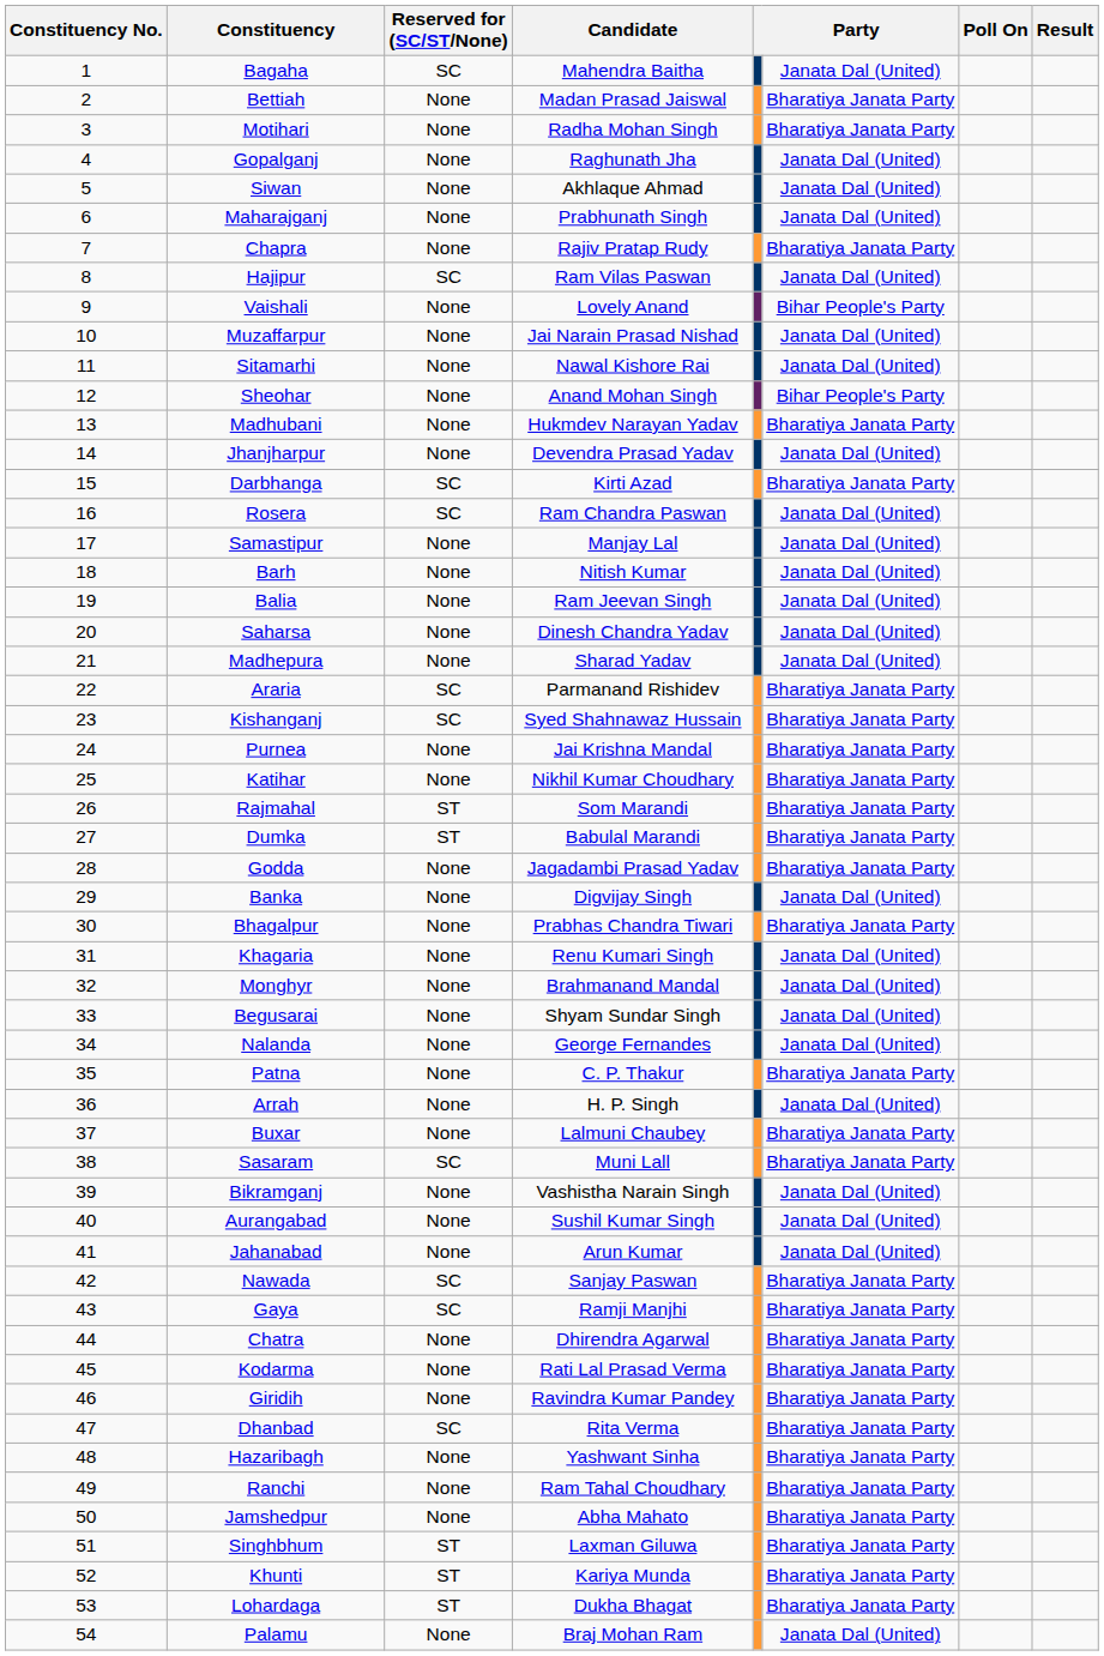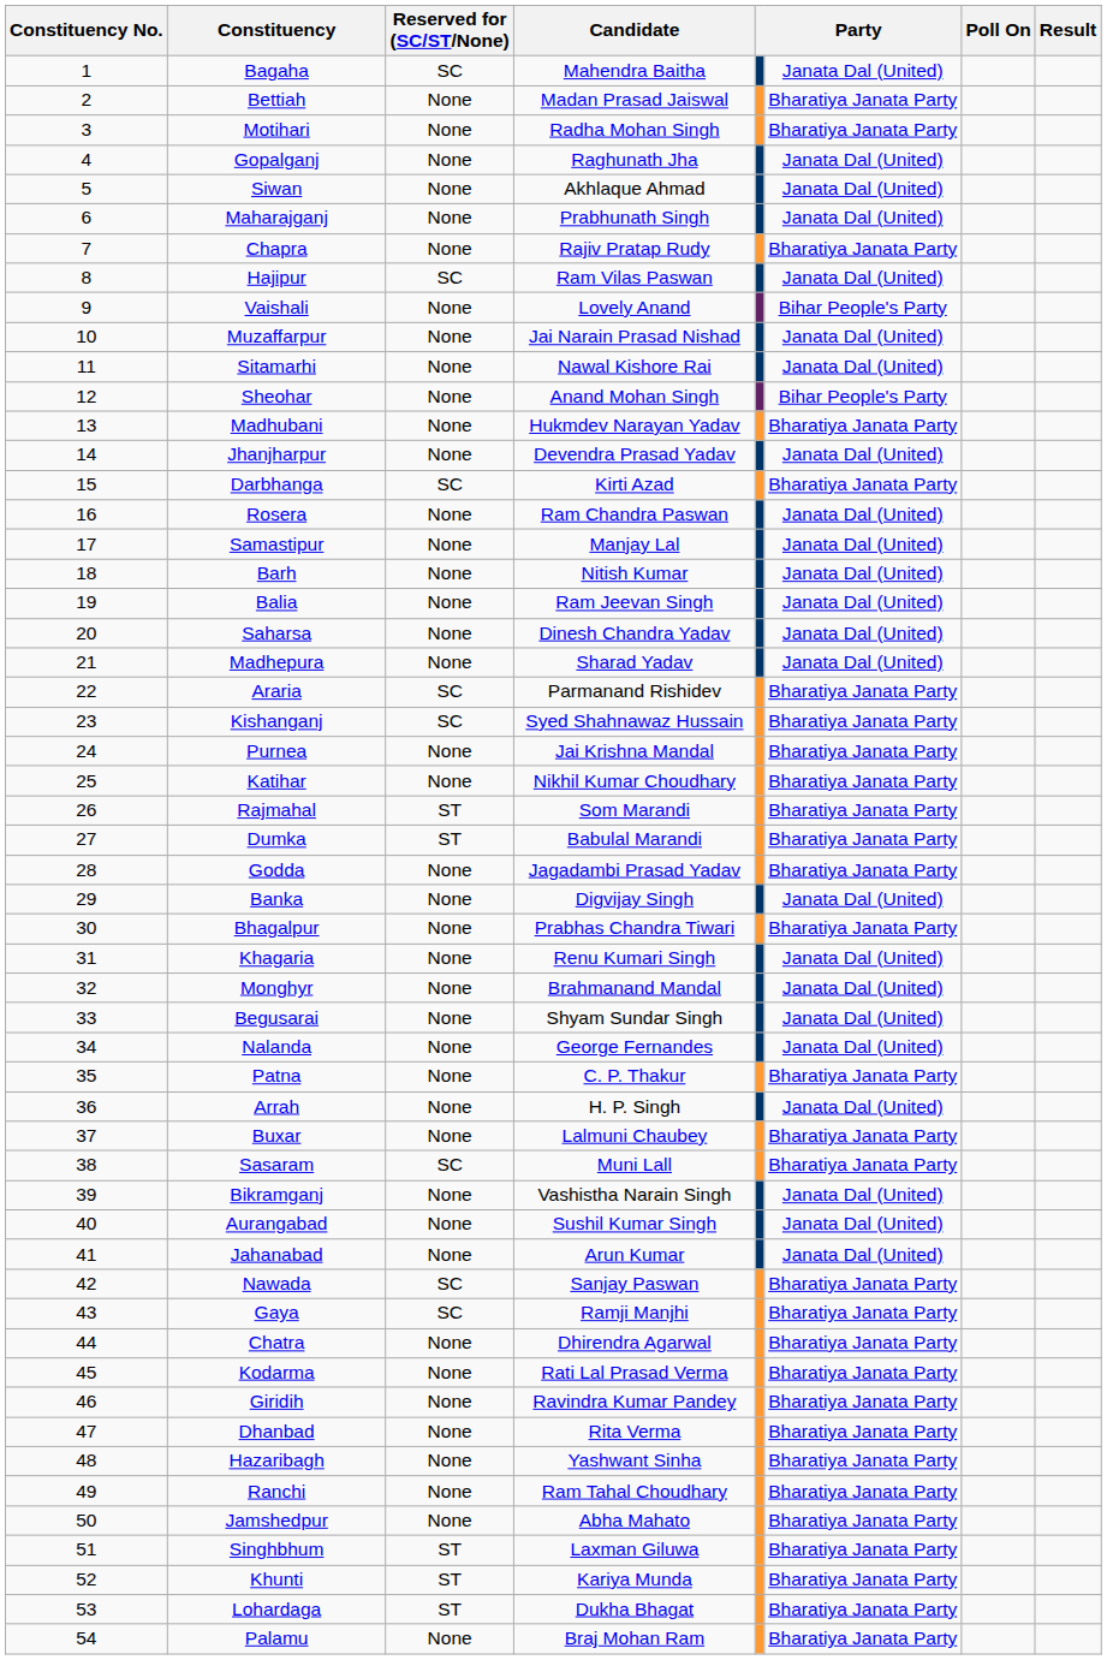 <table class="wikitable sortable" style="text-align:center">
 <tr>
 <th>Constituency No.</th>
 <th style="width:180px;">Constituency</th>
 <th>Reserved for<br>(<a href='#'>SC/ST</a>/None)</th>
 <th style="width:200px;">Candidate</th>
 <th colspan="2">Party</th>
 <th>Poll On</th>
 <th>Result</th>
 </tr>
 <tr>
 <td>1</td>
 <td><a href='#'>Bagaha</a></td>
 <td>SC</td>
 <td><a href='#'>Mahendra Baitha</a></td>
 <td bgcolor=#003366></td>
 <td><a href='#'>Janata Dal (United)</a></td>
 <td></td>
 <td></td>
 </tr>
 <tr>
 <td>2</td>
 <td><a href='#'>Bettiah</a></td>
 <td>None</td>
 <td><a href='#'>Madan Prasad Jaiswal</a></td>
 <td bgcolor=#FF9933></td>
 <td><a href='#'>Bharatiya Janata Party</a></td>
 <td></td>
 <td></td>
 </tr>
 <tr>
 <td>3</td>
 <td><a href='#'>Motihari</a></td>
 <td>None</td>
 <td><a href='#'>Radha Mohan Singh</a></td>
 <td bgcolor=#FF9933></td>
 <td><a href='#'>Bharatiya Janata Party</a></td>
 <td></td>
 <td></td>
 </tr>
 <tr>
 <td>4</td>
 <td><a href='#'>Gopalganj</a></td>
 <td>None</td>
 <td><a href='#'>Raghunath Jha</a></td>
 <td bgcolor=#003366></td>
 <td><a href='#'>Janata Dal (United)</a></td>
 <td></td>
 <td></td>
 </tr>
 <tr>
 <td>5</td>
 <td><a href='#'>Siwan</a></td>
 <td>None</td>
 <td>Akhlaque Ahmad</td>
 <td bgcolor=#003366></td>
 <td><a href='#'>Janata Dal (United)</a></td>
 <td></td>
 <td></td>
 </tr>
 <tr>
 <td>6</td>
 <td><a href='#'>Maharajganj</a></td>
 <td>None</td>
 <td><a href='#'>Prabhunath Singh</a></td>
 <td bgcolor=#003366></td>
 <td><a href='#'>Janata Dal (United)</a></td>
 <td></td>
 <td></td>
 </tr>
 <tr>
 <td>7</td>
 <td><a href='#'>Chapra</a></td>
 <td>None</td>
 <td><a href='#'>Rajiv Pratap Rudy</a></td>
 <td bgcolor=#FF9933></td>
 <td><a href='#'>Bharatiya Janata Party</a></td>
 <td></td>
 <td></td>
 </tr>
 <tr>
 <td>8</td>
 <td><a href='#'>Hajipur</a></td>
 <td>SC</td>
 <td><a href='#'>Ram Vilas Paswan</a></td>
 <td bgcolor=#003366></td>
 <td><a href='#'>Janata Dal (United)</a></td>
 <td></td>
 <td></td>
 </tr>
 <tr>
 <td>9</td>
 <td><a href='#'>Vaishali</a></td>
 <td>None</td>
 <td><a href='#'>Lovely Anand</a></td>
 <td bgcolor=#602064></td>
 <td><a href='#'>Bihar People's Party</a></td>
 <td></td>
 <td></td>
 </tr>
 <tr>
 <td>10</td>
 <td><a href='#'>Muzaffarpur</a></td>
 <td>None</td>
 <td><a href='#'>Jai Narain Prasad Nishad</a></td>
 <td bgcolor=#003366></td>
 <td><a href='#'>Janata Dal (United)</a></td>
 <td></td>
 <td></td>
 </tr>
 <tr>
 <td>11</td>
 <td><a href='#'>Sitamarhi</a></td>
 <td>None</td>
 <td><a href='#'>Nawal Kishore Rai</a></td>
 <td bgcolor=#003366></td>
 <td><a href='#'>Janata Dal (United)</a></td>
 <td></td>
 <td></td>
 </tr>
 <tr>
 <td>12</td>
 <td><a href='#'>Sheohar</a></td>
 <td>None</td>
 <td><a href='#'>Anand Mohan Singh</a></td>
 <td bgcolor=#602064></td>
 <td><a href='#'>Bihar People's Party</a></td>
 <td></td>
 <td></td>
 </tr>
 <tr>
 <td>13</td>
 <td><a href='#'>Madhubani</a></td>
 <td>None</td>
 <td><a href='#'>Hukmdev Narayan Yadav</a></td>
 <td bgcolor=#FF9933></td>
 <td><a href='#'>Bharatiya Janata Party</a></td>
 <td></td>
 <td></td>
 </tr>
 <tr>
 <td>14</td>
 <td><a href='#'>Jhanjharpur</a></td>
 <td>None</td>
 <td><a href='#'>Devendra Prasad Yadav</a></td>
 <td bgcolor=#003366></td>
 <td><a href='#'>Janata Dal (United)</a></td>
 <td></td>
 <td></td>
 </tr>
 <tr>
 <td>15</td>
 <td><a href='#'>Darbhanga</a></td>
 <td>SC</td>
 <td><a href='#'>Kirti Azad</a></td>
 <td bgcolor=#FF9933></td>
 <td><a href='#'>Bharatiya Janata Party</a></td>
 <td></td>
 <td></td>
 </tr>
 <tr>
 <td>16</td>
 <td><a href='#'>Rosera</a></td>
-<td>SC</td>
+<td>None</td>
 <td><a href='#'>Ram Chandra Paswan</a></td>
 <td bgcolor=#003366></td>
 <td><a href='#'>Janata Dal (United)</a></td>
 <td></td>
 <td></td>
 </tr>
 <tr>
 <td>17</td>
 <td><a href='#'>Samastipur</a></td>
 <td>None</td>
 <td><a href='#'>Manjay Lal</a></td>
 <td bgcolor=#003366></td>
 <td><a href='#'>Janata Dal (United)</a></td>
 <td></td>
 <td></td>
 </tr>
 <tr>
 <td>18</td>
 <td><a href='#'>Barh</a></td>
 <td>None</td>
 <td><a href='#'>Nitish Kumar</a></td>
 <td bgcolor=#003366></td>
 <td><a href='#'>Janata Dal (United)</a></td>
 <td></td>
 <td></td>
 </tr>
 <tr>
 <td>19</td>
 <td><a href='#'>Balia</a></td>
 <td>None</td>
 <td><a href='#'>Ram Jeevan Singh</a></td>
 <td bgcolor=#003366></td>
 <td><a href='#'>Janata Dal (United)</a></td>
 <td></td>
 <td></td>
 </tr>
 <tr>
 <td>20</td>
 <td><a href='#'>Saharsa</a></td>
 <td>None</td>
 <td><a href='#'>Dinesh Chandra Yadav</a></td>
 <td bgcolor=#003366></td>
 <td><a href='#'>Janata Dal (United)</a></td>
 <td></td>
 <td></td>
 </tr>
 <tr>
 <td>21</td>
 <td><a href='#'>Madhepura</a></td>
 <td>None</td>
 <td><a href='#'>Sharad Yadav</a></td>
 <td bgcolor=#003366></td>
 <td><a href='#'>Janata Dal (United)</a></td>
 <td></td>
 <td></td>
 </tr>
 <tr>
 <td>22</td>
 <td><a href='#'>Araria</a></td>
 <td>SC</td>
 <td>Parmanand Rishidev</td>
 <td bgcolor=#FF9933></td>
 <td><a href='#'>Bharatiya Janata Party</a></td>
 <td></td>
 <td></td>
 </tr>
 <tr>
 <td>23</td>
 <td><a href='#'>Kishanganj</a></td>
 <td>SC</td>
 <td><a href='#'>Syed Shahnawaz Hussain</a></td>
 <td bgcolor=#FF9933></td>
 <td><a href='#'>Bharatiya Janata Party</a></td>
 <td></td>
 <td></td>
 </tr>
 <tr>
 <td>24</td>
 <td><a href='#'>Purnea</a></td>
 <td>None</td>
 <td><a href='#'>Jai Krishna Mandal</a></td>
 <td bgcolor=#FF9933></td>
 <td><a href='#'>Bharatiya Janata Party</a></td>
 <td></td>
 <td></td>
 </tr>
 <tr>
 <td>25</td>
 <td><a href='#'>Katihar</a></td>
 <td>None</td>
 <td><a href='#'>Nikhil Kumar Choudhary</a></td>
 <td bgcolor=#FF9933></td>
 <td><a href='#'>Bharatiya Janata Party</a></td>
 <td></td>
 <td></td>
 </tr>
 <tr>
 <td>26</td>
 <td><a href='#'>Rajmahal</a></td>
 <td>ST</td>
 <td><a href='#'>Som Marandi</a></td>
 <td bgcolor=#FF9933></td>
 <td><a href='#'>Bharatiya Janata Party</a></td>
 <td></td>
 <td></td>
 </tr>
 <tr>
 <td>27</td>
 <td><a href='#'>Dumka</a></td>
 <td>ST</td>
 <td><a href='#'>Babulal Marandi</a></td>
 <td bgcolor=#FF9933></td>
 <td><a href='#'>Bharatiya Janata Party</a></td>
 <td></td>
 <td></td>
 </tr>
 <tr>
 <td>28</td>
 <td><a href='#'>Godda</a></td>
 <td>None</td>
 <td><a href='#'>Jagadambi Prasad Yadav</a></td>
 <td bgcolor=#FF9933></td>
 <td><a href='#'>Bharatiya Janata Party</a></td>
 <td></td>
 <td></td>
 </tr>
 <tr>
 <td>29</td>
 <td><a href='#'>Banka</a></td>
 <td>None</td>
 <td><a href='#'>Digvijay Singh</a></td>
 <td bgcolor=#003366></td>
 <td><a href='#'>Janata Dal (United)</a></td>
 <td></td>
 <td></td>
 </tr>
 <tr>
 <td>30</td>
 <td><a href='#'>Bhagalpur</a></td>
 <td>None</td>
 <td><a href='#'>Prabhas Chandra Tiwari</a></td>
 <td bgcolor=#FF9933></td>
 <td><a href='#'>Bharatiya Janata Party</a></td>
 <td></td>
 <td></td>
 </tr>
 <tr>
 <td>31</td>
 <td><a href='#'>Khagaria</a></td>
 <td>None</td>
 <td><a href='#'>Renu Kumari Singh</a></td>
 <td bgcolor=#003366></td>
 <td><a href='#'>Janata Dal (United)</a></td>
 <td></td>
 <td></td>
 </tr>
 <tr>
 <td>32</td>
 <td><a href='#'>Monghyr</a></td>
 <td>None</td>
 <td><a href='#'>Brahmanand Mandal</a></td>
 <td bgcolor=#003366></td>
 <td><a href='#'>Janata Dal (United)</a></td>
 <td></td>
 <td></td>
 </tr>
 <tr>
 <td>33</td>
 <td><a href='#'>Begusarai</a></td>
 <td>None</td>
 <td>Shyam Sundar Singh</td>
 <td bgcolor=#003366></td>
 <td><a href='#'>Janata Dal (United)</a></td>
 <td></td>
 <td></td>
 </tr>
 <tr>
 <td>34</td>
 <td><a href='#'>Nalanda</a></td>
 <td>None</td>
 <td><a href='#'>George Fernandes</a></td>
 <td bgcolor=#003366></td>
 <td><a href='#'>Janata Dal (United)</a></td>
 <td></td>
 <td></td>
 </tr>
 <tr>
 <td>35</td>
 <td><a href='#'>Patna</a></td>
 <td>None</td>
 <td><a href='#'>C. P. Thakur</a></td>
 <td bgcolor=#FF9933></td>
 <td><a href='#'>Bharatiya Janata Party</a></td>
 <td></td>
 <td></td>
 </tr>
 <tr>
 <td>36</td>
 <td><a href='#'>Arrah</a></td>
 <td>None</td>
 <td>H. P. Singh</td>
 <td bgcolor=#003366></td>
 <td><a href='#'>Janata Dal (United)</a></td>
 <td></td>
 <td></td>
 </tr>
 <tr>
 <td>37</td>
 <td><a href='#'>Buxar</a></td>
 <td>None</td>
 <td><a href='#'>Lalmuni Chaubey</a></td>
 <td bgcolor=#FF9933></td>
 <td><a href='#'>Bharatiya Janata Party</a></td>
 <td></td>
 <td></td>
 </tr>
 <tr>
 <td>38</td>
 <td><a href='#'>Sasaram</a></td>
 <td>SC</td>
 <td><a href='#'>Muni Lall</a></td>
 <td bgcolor=#FF9933></td>
 <td><a href='#'>Bharatiya Janata Party</a></td>
 <td></td>
 <td></td>
 </tr>
 <tr>
 <td>39</td>
 <td><a href='#'>Bikramganj</a></td>
 <td>None</td>
 <td>Vashistha Narain Singh</td>
 <td bgcolor=#003366></td>
 <td><a href='#'>Janata Dal (United)</a></td>
 <td></td>
 <td></td>
 </tr>
 <tr>
 <td>40</td>
 <td><a href='#'>Aurangabad</a></td>
 <td>None</td>
 <td><a href='#'>Sushil Kumar Singh</a></td>
 <td bgcolor=#003366></td>
 <td><a href='#'>Janata Dal (United)</a></td>
 <td></td>
 <td></td>
 </tr>
 <tr>
 <td>41</td>
 <td><a href='#'>Jahanabad</a></td>
 <td>None</td>
 <td><a href='#'>Arun Kumar</a></td>
 <td bgcolor=#003366></td>
 <td><a href='#'>Janata Dal (United)</a></td>
 <td></td>
 <td></td>
 </tr>
 <tr>
 <td>42</td>
 <td><a href='#'>Nawada</a></td>
 <td>SC</td>
 <td><a href='#'>Sanjay Paswan</a></td>
 <td bgcolor=#FF9933></td>
 <td><a href='#'>Bharatiya Janata Party</a></td>
 <td></td>
 <td></td>
 </tr>
 <tr>
 <td>43</td>
 <td><a href='#'>Gaya</a></td>
 <td>SC</td>
 <td><a href='#'>Ramji Manjhi</a></td>
 <td bgcolor=#FF9933></td>
 <td><a href='#'>Bharatiya Janata Party</a></td>
 <td></td>
 <td></td>
 </tr>
 <tr>
 <td>44</td>
 <td><a href='#'>Chatra</a></td>
 <td>None</td>
 <td><a href='#'>Dhirendra Agarwal</a></td>
 <td bgcolor=#FF9933></td>
 <td><a href='#'>Bharatiya Janata Party</a></td>
 <td></td>
 <td></td>
 </tr>
 <tr>
 <td>45</td>
 <td><a href='#'>Kodarma</a></td>
 <td>None</td>
 <td><a href='#'>Rati Lal Prasad Verma</a></td>
 <td bgcolor=#FF9933></td>
 <td><a href='#'>Bharatiya Janata Party</a></td>
 <td></td>
 <td></td>
 </tr>
 <tr>
 <td>46</td>
 <td><a href='#'>Giridih</a></td>
 <td>None</td>
 <td><a href='#'>Ravindra Kumar Pandey</a></td>
 <td bgcolor=#FF9933></td>
 <td><a href='#'>Bharatiya Janata Party</a></td>
 <td></td>
 <td></td>
 </tr>
 <tr>
 <td>47</td>
 <td><a href='#'>Dhanbad</a></td>
-<td>SC</td>
+<td>None</td>
 <td><a href='#'>Rita Verma</a></td>
 <td bgcolor=#FF9933></td>
 <td><a href='#'>Bharatiya Janata Party</a></td>
 <td></td>
 <td></td>
 </tr>
 <tr>
 <td>48</td>
 <td><a href='#'>Hazaribagh</a></td>
 <td>None</td>
 <td><a href='#'>Yashwant Sinha</a></td>
 <td bgcolor=#FF9933></td>
 <td><a href='#'>Bharatiya Janata Party</a></td>
 <td></td>
 <td></td>
 </tr>
 <tr>
 <td>49</td>
 <td><a href='#'>Ranchi</a></td>
 <td>None</td>
 <td><a href='#'>Ram Tahal Choudhary</a></td>
 <td bgcolor=#FF9933></td>
 <td><a href='#'>Bharatiya Janata Party</a></td>
 <td></td>
 <td></td>
 </tr>
 <tr>
 <td>50</td>
 <td><a href='#'>Jamshedpur</a></td>
 <td>None</td>
 <td><a href='#'>Abha Mahato</a></td>
 <td bgcolor=#FF9933></td>
 <td><a href='#'>Bharatiya Janata Party</a></td>
 <td></td>
 <td></td>
 </tr>
 <tr>
 <td>51</td>
 <td><a href='#'>Singhbhum</a></td>
 <td>ST</td>
 <td><a href='#'>Laxman Giluwa</a></td>
 <td bgcolor=#FF9933></td>
 <td><a href='#'>Bharatiya Janata Party</a></td>
 <td></td>
 <td></td>
 </tr>
 <tr>
 <td>52</td>
 <td><a href='#'>Khunti</a></td>
 <td>ST</td>
 <td><a href='#'>Kariya Munda</a></td>
 <td bgcolor=#FF9933></td>
 <td><a href='#'>Bharatiya Janata Party</a></td>
 <td></td>
 <td></td>
 </tr>
 <tr>
 <td>53</td>
 <td><a href='#'>Lohardaga</a></td>
 <td>ST</td>
 <td><a href='#'>Dukha Bhagat</a></td>
 <td bgcolor=#FF9933></td>
 <td><a href='#'>Bharatiya Janata Party</a></td>
 <td></td>
 <td></td>
 </tr>
 <tr>
 <td>54</td>
 <td><a href='#'>Palamu</a></td>
 <td>None</td>
 <td><a href='#'>Braj Mohan Ram</a></td>
 <td bgcolor=#FF9933></td>
-<td><a href='#'>Janata Dal (United)</a></td>
+<td><a href='#'>Bharatiya Janata Party</a></td>
 <td></td>
 <td></td>
 </tr>
 </table>
